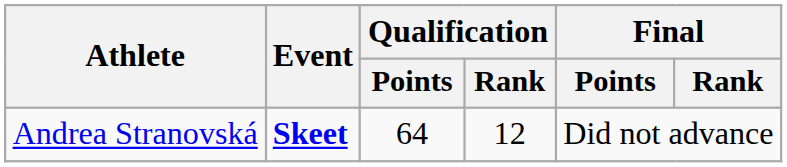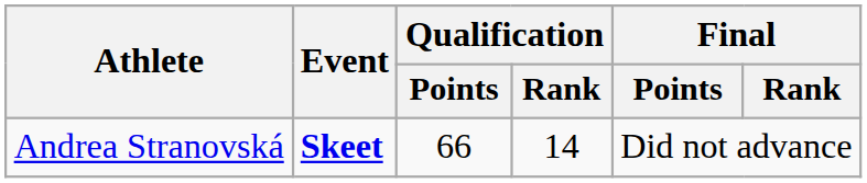 <table class="wikitable" style="font-size:90%">
 <tr>
 <th rowspan="2">Athlete</th>
 <th rowspan="2">Event</th>
 <th colspan=2>Qualification</th>
 <th colspan=2>Final</th>
 </tr>
 <tr style="font-size:95%">
 <th>Points</th>
 <th>Rank</th>
 <th>Points</th>
 <th>Rank</th>
 </tr>
 <tr align=center>
 <td align=left><a href='#'>Andrea Stranovská</a></td>
 <td align=left><strong><a href='#'>Skeet</a></strong></td>
-<td>64</td>
-<td>12</td>
+<td>66</td>
+<td>14</td>
 <td colspan=2>Did not advance</td>
 </tr>
 </table>
